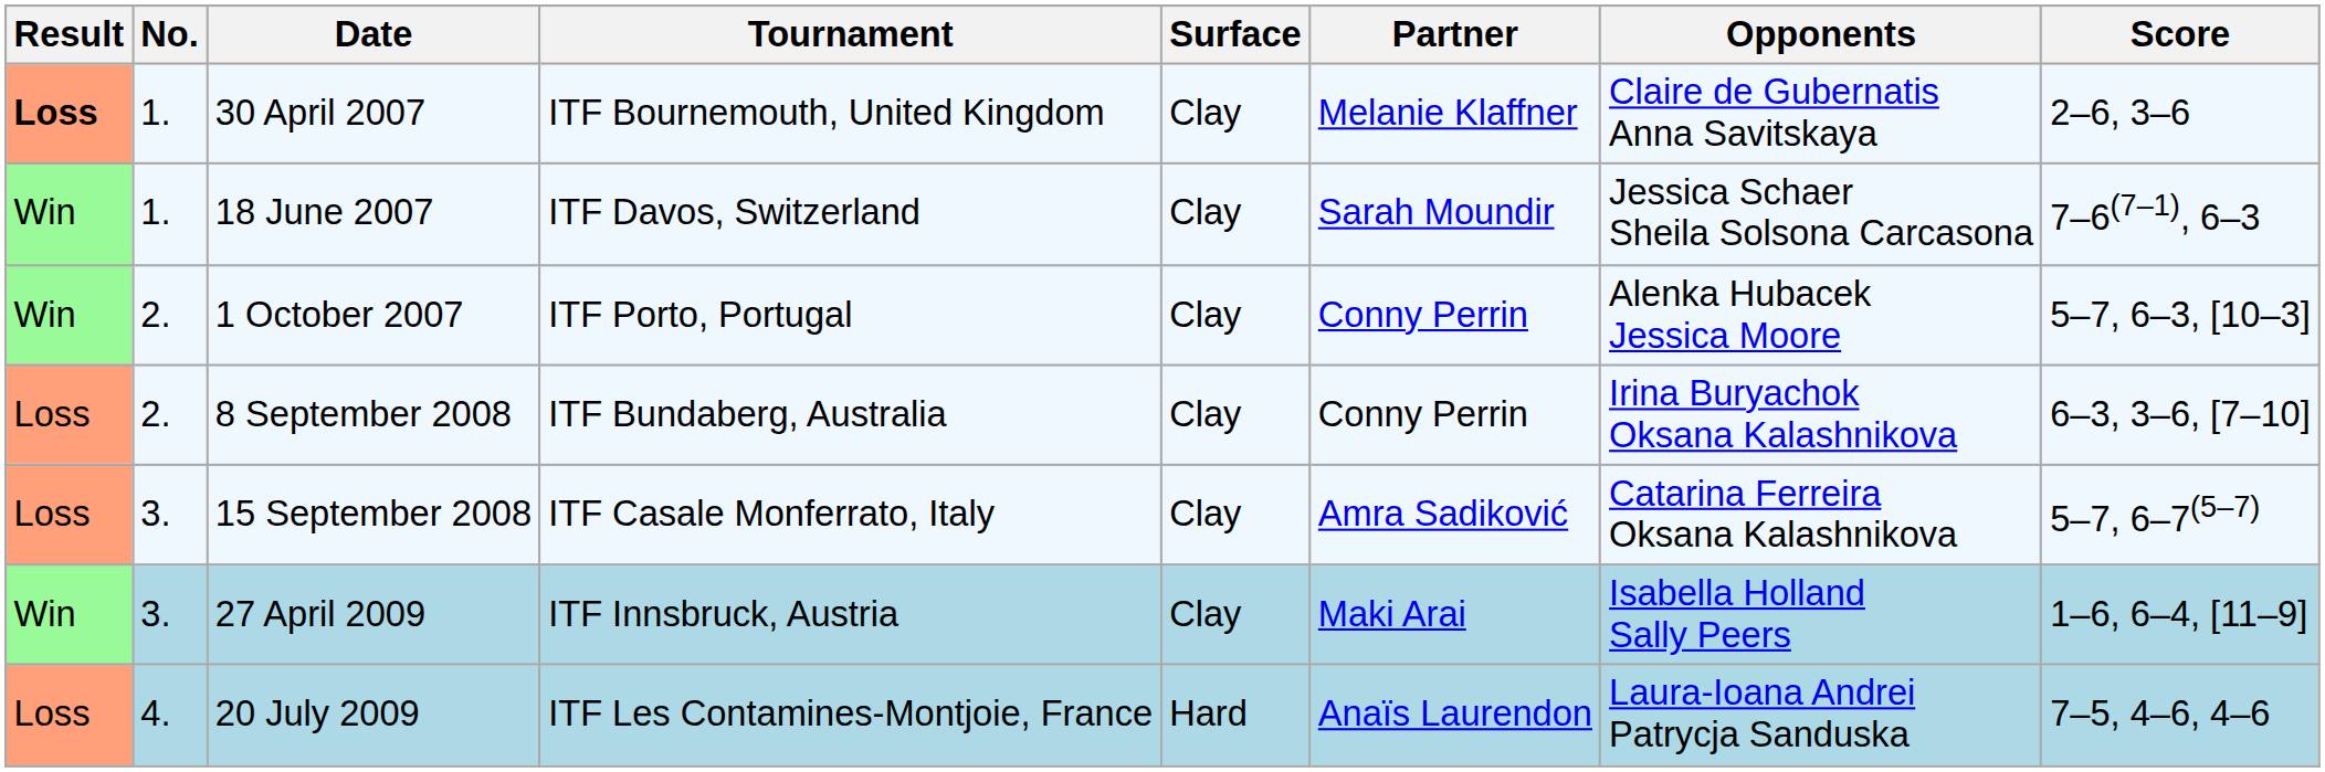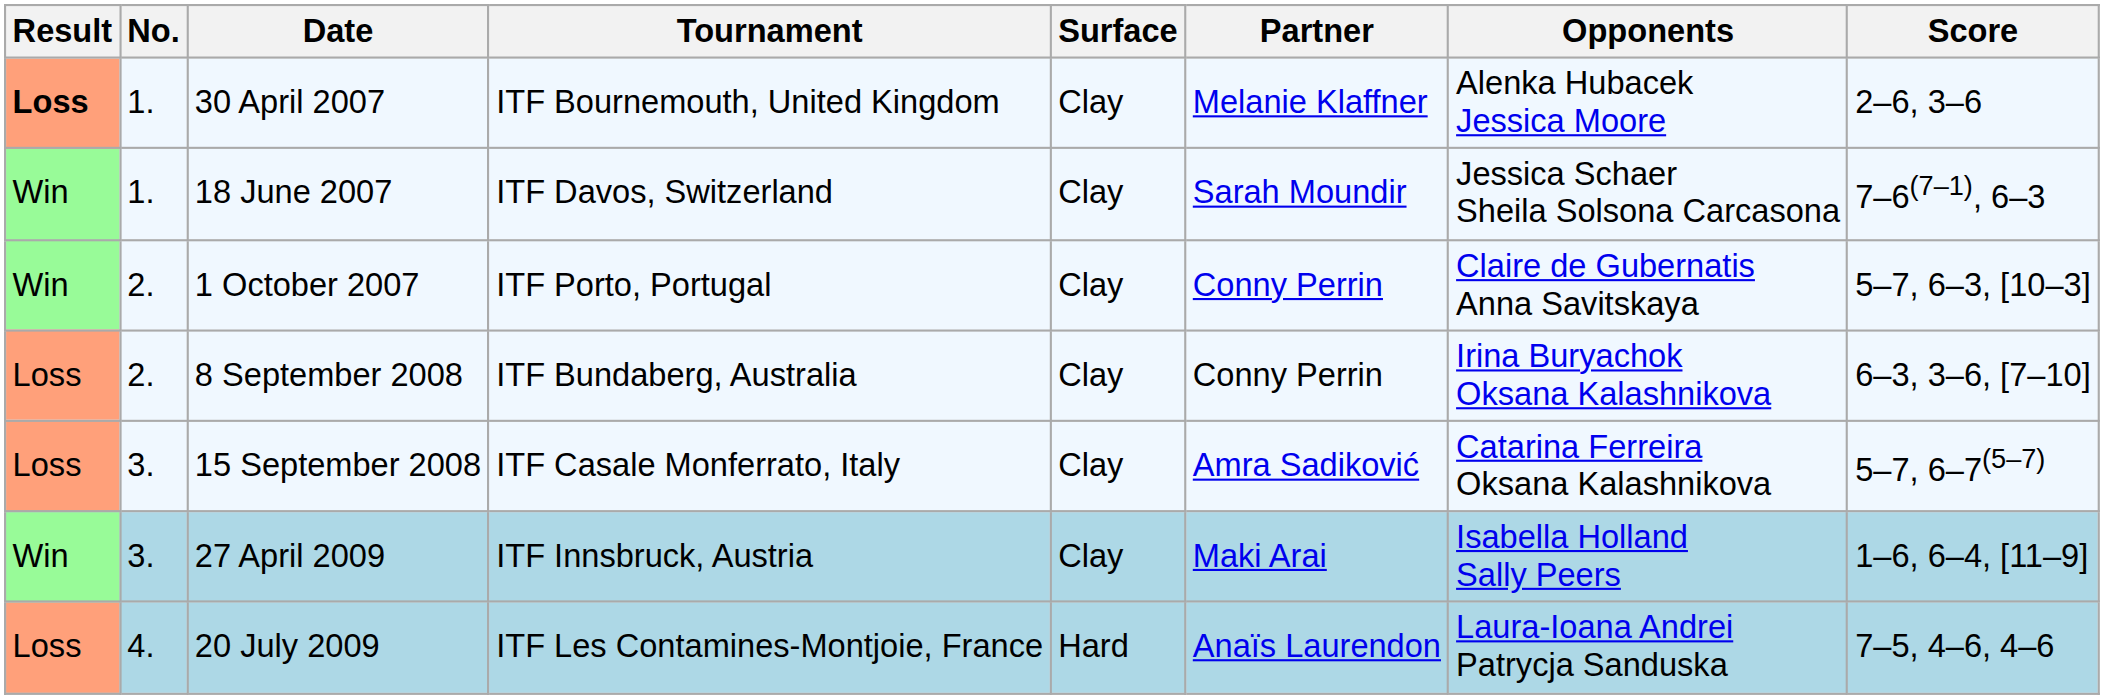 <table class="sortable wikitable" style=font-size:97%>
 <tr>
 <th>Result</th>
 <th>No.</th>
 <th>Date</th>
 <th>Tournament</th>
 <th>Surface</th>
 <th>Partner</th>
 <th>Opponents</th>
 <th class="unsortable">Score</th>
 </tr>
 <tr style="background:#f0f8ff;">
 <td style="background:#ffa07a;"><strong>Loss</strong></td>
 <td>1.</td>
 <td>30 April 2007</td>
 <td>ITF Bournemouth, United Kingdom</td>
 <td>Clay</td>
 <td> <a href='#'>Melanie Klaffner</a></td>
-<td> <a href='#'>Claire de Gubernatis</a> <br>  Anna Savitskaya</td>
+<td> Alenka Hubacek <br>  <a href='#'>Jessica Moore</a></td>
 <td>2–6, 3–6</td>
 </tr>
 <tr style="background:#f0f8ff;">
 <td style="background:#98fb98;">Win</td>
 <td>1.</td>
 <td>18 June 2007</td>
 <td>ITF Davos, Switzerland</td>
 <td>Clay</td>
 <td> <a href='#'>Sarah Moundir</a></td>
 <td> Jessica Schaer <br>  Sheila Solsona Carcasona</td>
 <td>7–6<sup>(7–1)</sup>, 6–3</td>
 </tr>
 <tr style="background:#f0f8ff;">
 <td style="background:#98fb98;">Win</td>
 <td>2.</td>
 <td>1 October 2007</td>
 <td>ITF Porto, Portugal</td>
 <td>Clay</td>
 <td> <a href='#'>Conny Perrin</a></td>
-<td> Alenka Hubacek <br>  <a href='#'>Jessica Moore</a></td>
+<td> <a href='#'>Claire de Gubernatis</a> <br>  Anna Savitskaya</td>
 <td>5–7, 6–3, [10–3]</td>
 </tr>
 <tr style="background:#f0f8ff;">
 <td style="background:#ffa07a;">Loss</td>
 <td>2.</td>
 <td>8 September 2008</td>
 <td>ITF Bundaberg, Australia</td>
 <td>Clay</td>
 <td> Conny Perrin</td>
 <td> <a href='#'>Irina Buryachok</a> <br>  <a href='#'>Oksana Kalashnikova</a></td>
 <td>6–3, 3–6, [7–10]</td>
 </tr>
 <tr style="background:#f0f8ff;">
 <td style="background:#ffa07a;">Loss</td>
 <td>3.</td>
 <td>15 September 2008</td>
 <td>ITF Casale Monferrato, Italy</td>
 <td>Clay</td>
 <td> <a href='#'>Amra Sadiković</a></td>
 <td> <a href='#'>Catarina Ferreira</a> <br>  Oksana Kalashnikova</td>
 <td>5–7, 6–7<sup>(5–7)</sup></td>
 </tr>
 <tr style="background:lightblue;">
 <td style="background:#98fb98;">Win</td>
 <td>3.</td>
 <td>27 April 2009</td>
 <td>ITF Innsbruck, Austria</td>
 <td>Clay</td>
 <td> <a href='#'>Maki Arai</a></td>
 <td> <a href='#'>Isabella Holland</a> <br>  <a href='#'>Sally Peers</a></td>
 <td>1–6, 6–4, [11–9]</td>
 </tr>
 <tr style="background:lightblue;">
 <td style="background:#ffa07a;">Loss</td>
 <td>4.</td>
 <td>20 July 2009</td>
 <td>ITF Les Contamines-Montjoie, France</td>
 <td>Hard</td>
 <td> <a href='#'>Anaïs Laurendon</a></td>
 <td> <a href='#'>Laura-Ioana Andrei</a> <br>  Patrycja Sanduska</td>
 <td>7–5, 4–6, 4–6</td>
 </tr>
 </table>
